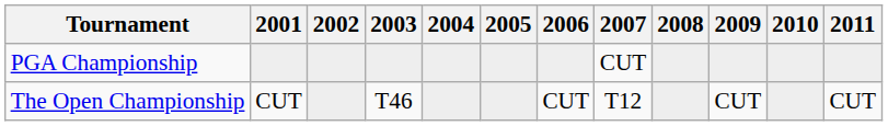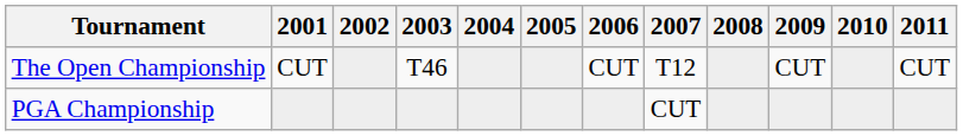 <table class="wikitable" style="font-size:95%;text-align:center;">
 <tr>
 <th>Tournament</th>
 <th>2001</th>
 <th>2002</th>
 <th>2003</th>
 <th>2004</th>
 <th>2005</th>
 <th>2006</th>
 <th>2007</th>
 <th>2008</th>
 <th>2009</th>
 <th>2010</th>
 <th>2011</th>
 </tr>
 <tr>
+<td align=left><a href='#'>The Open Championship</a></td>
+<td>CUT</td>
+<td style="background:#eeeeee;"></td>
+<td>T46</td>
+<td style="background:#eeeeee;"></td>
+<td style="background:#eeeeee;"></td>
+<td>CUT</td>
+<td>T12</td>
+<td style="background:#eeeeee;"></td>
+<td>CUT</td>
+<td style="background:#eeeeee;"></td>
+<td>CUT</td>
+</tr>
+<tr>
 <td align=left><a href='#'>PGA Championship</a></td>
 <td style="background:#eeeeee;"></td>
 <td style="background:#eeeeee;"></td>
 <td style="background:#eeeeee;"></td>
 <td style="background:#eeeeee;"></td>
 <td style="background:#eeeeee;"></td>
 <td style="background:#eeeeee;"></td>
 <td>CUT</td>
 <td style="background:#eeeeee;"></td>
 <td style="background:#eeeeee;"></td>
 <td style="background:#eeeeee;"></td>
 <td style="background:#eeeeee;"></td>
 </tr>
-<tr>
-<td align=left><a href='#'>The Open Championship</a></td>
-<td>CUT</td>
-<td style="background:#eeeeee;"></td>
-<td>T46</td>
-<td style="background:#eeeeee;"></td>
-<td style="background:#eeeeee;"></td>
-<td>CUT</td>
-<td>T12</td>
-<td style="background:#eeeeee;"></td>
-<td>CUT</td>
-<td style="background:#eeeeee;"></td>
-<td>CUT</td>
-</tr>
 </table>
